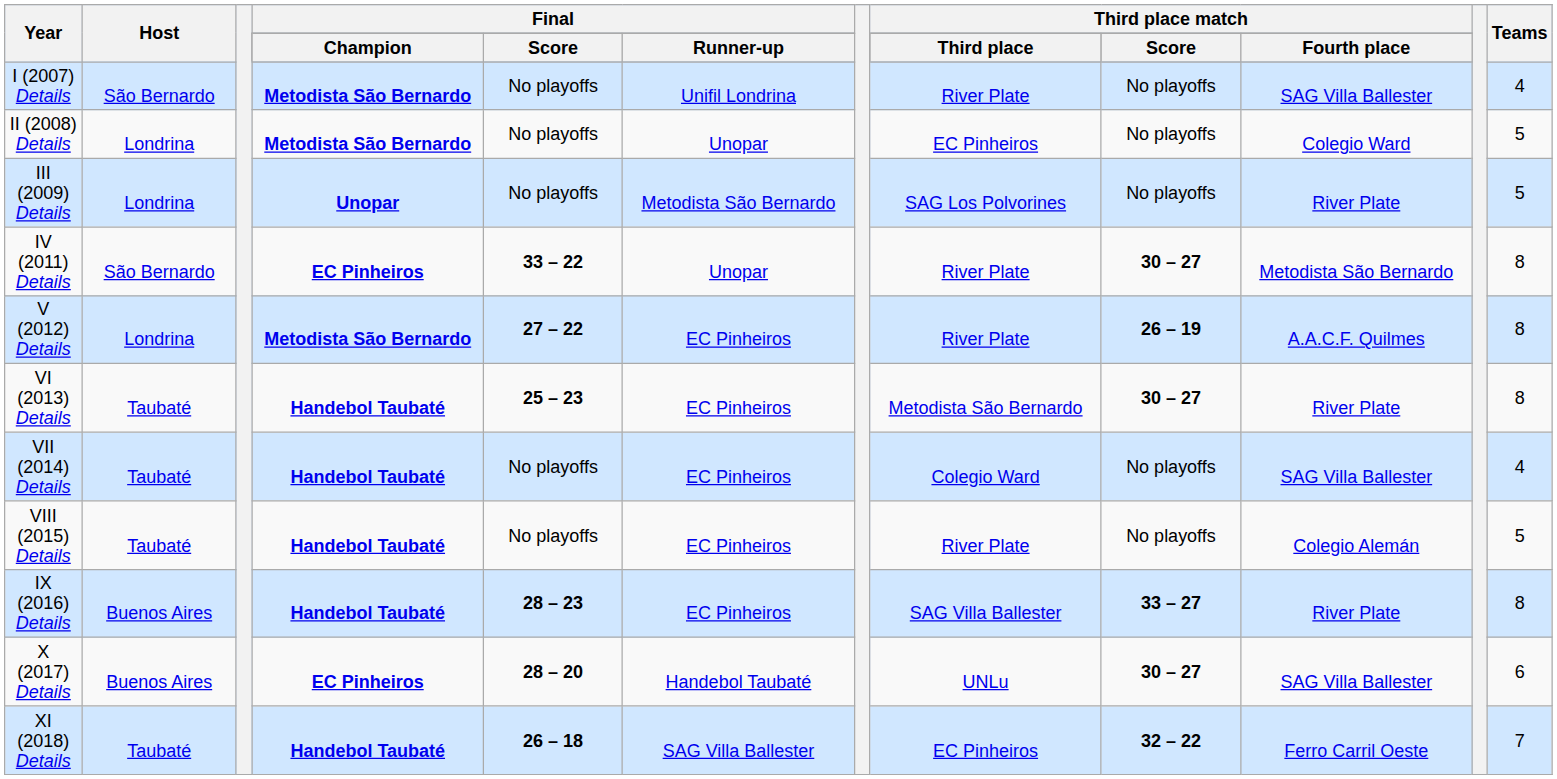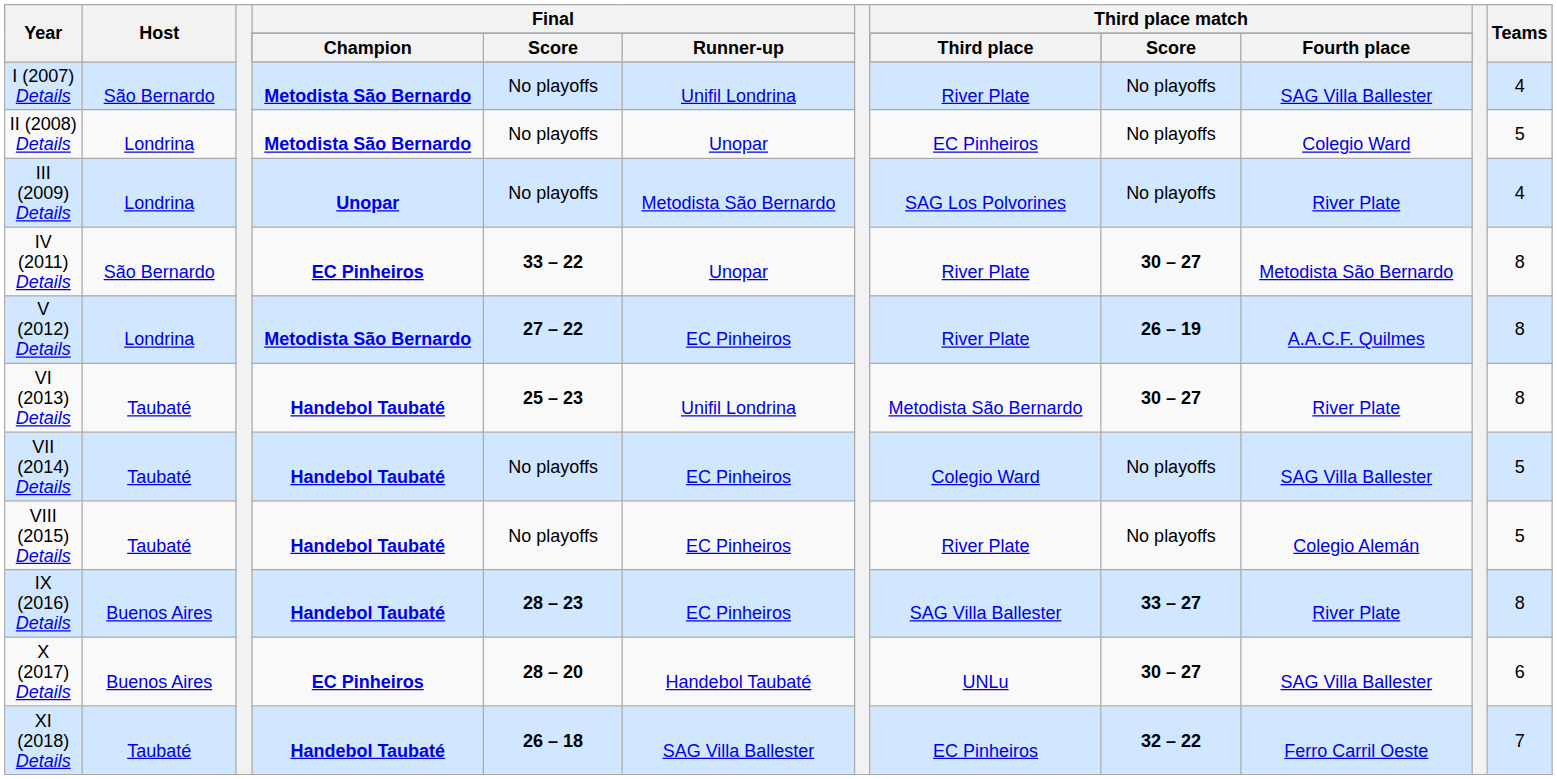 <table class="wikitable" style="font-size:90%; width: 98%; text-align: center;">
 <tr bgcolor=#C1D8FF>
 <th rowspan=2 width=5%>Year</th>
 <th rowspan=2 width=10%>Host</th>
 <th width=1% rowspan=13 bgcolor=ffffff></th>
 <th colspan=3>Final</th>
 <th width=1% rowspan=13 bgcolor=ffffff></th>
 <th colspan=3>Third place match</th>
 <th width=1% rowspan=13 bgcolor=ffffff></th>
 <th rowspan=2 width=5%>Teams</th>
 </tr>
 <tr bgcolor=FEF>
 <th width=15%>Champion</th>
 <th width=9%>Score</th>
 <th width=15%>Runner-up</th>
 <th width=15%>Third place</th>
 <th width=9%>Score</th>
 <th width=15%>Fourth place</th>
 </tr>
 <tr bgcolor=#D0E7FF>
 <td>I (2007)<br><em><a href='#'>Details</a></em></td>
 <td><br><a href='#'>São Bernardo</a></td>
 <td><strong><br> <a href='#'>Metodista São Bernardo</a></strong></td>
 <td><span>No playoffs</span></td>
 <td><br> <a href='#'>Unifil Londrina</a></td>
 <td><br> <a href='#'>River Plate</a></td>
 <td><span>No playoffs</span></td>
 <td><br> <a href='#'>SAG Villa Ballester</a></td>
 <td>4</td>
 </tr>
 <tr>
 <td>II (2008)<br><em><a href='#'>Details</a></em></td>
 <td><br><a href='#'>Londrina</a></td>
 <td><strong><br> <a href='#'>Metodista São Bernardo</a></strong></td>
 <td><span>No playoffs</span></td>
 <td><br> <a href='#'>Unopar</a></td>
 <td><br> <a href='#'>EC Pinheiros</a></td>
 <td><span>No playoffs</span></td>
 <td><br> <a href='#'>Colegio Ward</a></td>
 <td>5</td>
 </tr>
 <tr bgcolor=#D0E7FF>
 <td>III (2009)<br><em><a href='#'>Details</a></em></td>
 <td><br><a href='#'>Londrina</a></td>
 <td><strong><br> <a href='#'>Unopar</a></strong></td>
 <td><span>No playoffs</span></td>
 <td><br> <a href='#'>Metodista São Bernardo</a></td>
 <td><br> <a href='#'>SAG Los Polvorines</a></td>
 <td><span>No playoffs</span></td>
 <td><br> <a href='#'>River Plate</a></td>
-<td>5</td>
+<td>4</td>
 </tr>
 <tr>
 <td>IV (2011)<br><em><a href='#'>Details</a></em></td>
 <td><br><a href='#'>São Bernardo</a></td>
 <td><strong><br> <a href='#'>EC Pinheiros</a></strong></td>
 <td><strong>33 – 22</strong></td>
 <td><br> <a href='#'>Unopar</a></td>
 <td><br> <a href='#'>River Plate</a></td>
 <td><strong>30 – 27</strong></td>
 <td><br> <a href='#'>Metodista São Bernardo</a></td>
 <td>8</td>
 </tr>
 <tr bgcolor=#D0E7FF>
 <td>V (2012)<br><em><a href='#'>Details</a></em></td>
 <td><br><a href='#'>Londrina</a></td>
 <td><strong><br> <a href='#'>Metodista São Bernardo</a></strong></td>
 <td><strong>27 – 22</strong></td>
 <td><br> <a href='#'>EC Pinheiros</a></td>
 <td><br> <a href='#'>River Plate</a></td>
 <td><strong>26 – 19</strong></td>
 <td><br> <a href='#'>A.A.C.F. Quilmes</a></td>
 <td>8</td>
 </tr>
 <tr>
 <td>VI (2013)<br><em><a href='#'>Details</a></em></td>
 <td><br><a href='#'>Taubaté</a></td>
 <td><strong><br> <a href='#'>Handebol Taubaté</a></strong></td>
 <td><strong>25 – 23</strong></td>
-<td><br> <a href='#'>EC Pinheiros</a></td>
+<td><br> <a href='#'>Unifil Londrina</a></td>
 <td><br> <a href='#'>Metodista São Bernardo</a></td>
 <td><strong>30 – 27</strong></td>
 <td><br> <a href='#'>River Plate</a></td>
 <td>8</td>
 </tr>
 <tr bgcolor=#D0E7FF>
 <td>VII (2014)<br><em><a href='#'>Details</a></em></td>
 <td><br><a href='#'>Taubaté</a></td>
 <td><strong><br> <a href='#'>Handebol Taubaté</a></strong></td>
 <td><span>No playoffs</span></td>
 <td><br> <a href='#'>EC Pinheiros</a></td>
 <td><br> <a href='#'>Colegio Ward</a></td>
 <td><span>No playoffs</span></td>
 <td><br> <a href='#'>SAG Villa Ballester</a></td>
-<td>4</td>
+<td>5</td>
 </tr>
 <tr>
 <td>VIII (2015)<br><em><a href='#'>Details</a></em></td>
 <td><br><a href='#'>Taubaté</a></td>
 <td><strong><br> <a href='#'>Handebol Taubaté</a></strong></td>
 <td><span>No playoffs</span></td>
 <td><br> <a href='#'>EC Pinheiros</a></td>
 <td><br> <a href='#'>River Plate</a></td>
 <td><span>No playoffs</span></td>
 <td><br> <a href='#'>Colegio Alemán</a></td>
 <td>5</td>
 </tr>
 <tr bgcolor=#D0E7FF>
 <td>IX (2016)<br><em><a href='#'>Details</a></em></td>
 <td><br><a href='#'>Buenos Aires</a></td>
 <td><strong><br> <a href='#'>Handebol Taubaté</a></strong></td>
 <td><strong>28 – 23</strong></td>
 <td><br> <a href='#'>EC Pinheiros</a></td>
 <td><br> <a href='#'>SAG Villa Ballester</a></td>
 <td><strong>33 – 27</strong></td>
 <td><br> <a href='#'>River Plate</a></td>
 <td>8</td>
 </tr>
 <tr>
 <td>X (2017)<br><em><a href='#'>Details</a></em></td>
 <td><br><a href='#'>Buenos Aires</a></td>
 <td><strong><br> <a href='#'>EC Pinheiros</a></strong></td>
 <td><strong>28 – 20</strong></td>
 <td><br> <a href='#'>Handebol Taubaté</a></td>
 <td><br> <a href='#'>UNLu</a></td>
 <td><strong>30 – 27</strong></td>
 <td><br> <a href='#'>SAG Villa Ballester</a></td>
 <td>6</td>
 </tr>
 <tr bgcolor=#D0E7FF>
 <td>XI (2018)<br><em><a href='#'>Details</a></em></td>
 <td><br><a href='#'>Taubaté</a></td>
 <td><strong><br> <a href='#'>Handebol Taubaté</a></strong></td>
 <td><strong>26 – 18</strong></td>
 <td><br> <a href='#'>SAG Villa Ballester</a></td>
 <td><br> <a href='#'>EC Pinheiros</a></td>
 <td><strong>32 – 22</strong></td>
 <td><br> <a href='#'>Ferro Carril Oeste</a></td>
 <td>7</td>
 </tr>
 </table>
